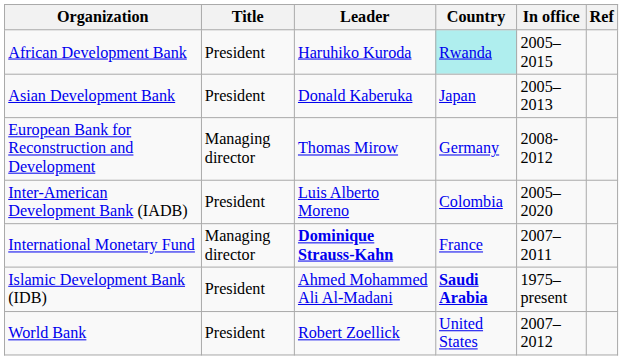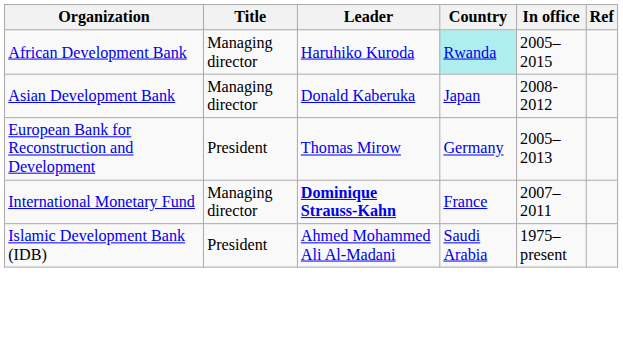 <table class="wikitable unsortable">
 <tr>
 <th>Organization</th>
 <th>Title</th>
 <th>Leader</th>
 <th>Country</th>
 <th>In office</th>
 <th>Ref</th>
 </tr>
 <tr>
 <td><a href='#'>African Development Bank</a></td>
-<td>President</td>
+<td>Managing director</td>
 <td><a href='#'>Haruhiko Kuroda</a></td>
 <td style="background: paleturquoise;"><a href='#'>Rwanda</a></td>
 <td>2005–2015</td>
 <td></td>
 </tr>
 <tr>
 <td><a href='#'>Asian Development Bank</a></td>
-<td>President</td>
+<td>Managing director</td>
 <td><a href='#'>Donald Kaberuka</a></td>
 <td><a href='#'>Japan</a></td>
-<td>2005–2013</td>
+<td>2008-2012</td>
 <td></td>
 </tr>
 <tr>
 <td><a href='#'>European Bank for Reconstruction and Development</a></td>
-<td>Managing director</td>
+<td>President</td>
 <td><a href='#'>Thomas Mirow</a></td>
 <td><a href='#'>Germany</a></td>
-<td>2008-2012</td>
-<td></td>
-</tr>
-<tr>
-<td><a href='#'>Inter-American Development Bank</a> (IADB)</td>
-<td>President</td>
-<td><a href='#'>Luis Alberto Moreno</a></td>
-<td><a href='#'>Colombia</a></td>
-<td>2005–2020</td>
+<td>2005–2013</td>
 <td></td>
 </tr>
 <tr>
 <td><a href='#'>International Monetary Fund</a></td>
 <td>Managing director</td>
 <td><strong><a href='#'>Dominique Strauss-Kahn</a></strong></td>
 <td><a href='#'>France</a></td>
 <td>2007–2011</td>
 <td></td>
 </tr>
 <tr>
 <td><a href='#'>Islamic Development Bank</a> (IDB)</td>
 <td>President</td>
 <td><a href='#'>Ahmed Mohammed Ali Al-Madani</a></td>
-<td><strong><a href='#'>Saudi Arabia</a></strong></td>
+<td><a href='#'>Saudi Arabia</a></td>
 <td>1975–present </td>
 <td></td>
 </tr>
-<tr>
-<td><a href='#'>World Bank</a></td>
-<td>President</td>
-<td><a href='#'>Robert Zoellick</a></td>
-<td><a href='#'>United States</a></td>
-<td>2007–2012</td>
-<td></td>
-</tr>
 </table>
